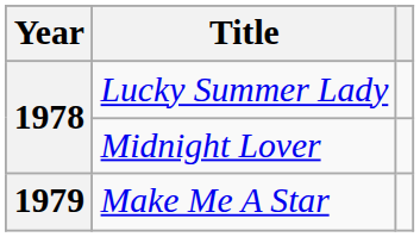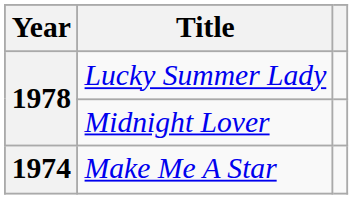 <table class="wikitable">
 <tr>
 <th>Year</th>
 <th>Title</th>
 <th></th>
 </tr>
 <tr>
 <th rowspan="2">1978</th>
 <td><em><a href='#'>Lucky Summer Lady</a></em></td>
 <td></td>
 </tr>
 <tr>
 <td><em><a href='#'>Midnight Lover</a></em></td>
 <td></td>
 </tr>
 <tr>
-<th>1979</th>
+<th>1974</th>
 <td><em><a href='#'>Make Me A Star</a></em></td>
 <td></td>
 </tr>
 </table>
